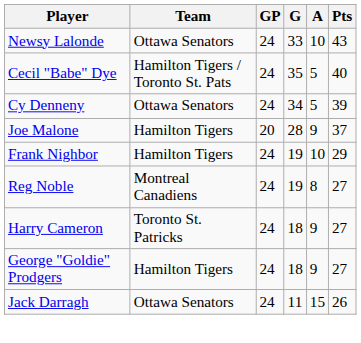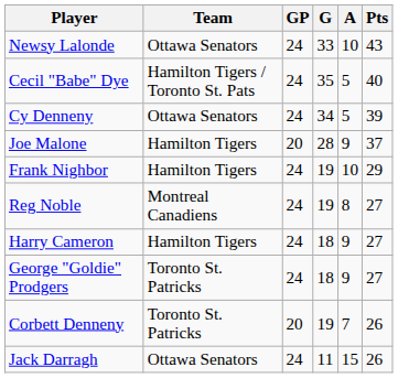 <table class="wikitable">
 <tr>
 <th bgcolor="#DDDDFF" width="125">Player</th>
 <th bgcolor="#DDDDFF" width="125">Team</th>
 <th bgcolor="#DDDDFF" width="5">GP</th>
 <th bgcolor="#DDDDFF" width="5">G</th>
 <th bgcolor="#DDDDFF" width="5">A</th>
 <th bgcolor="#DDDDFF" width="5">Pts</th>
 </tr>
 <tr>
 <td><a href='#'>Newsy Lalonde</a></td>
 <td>Ottawa Senators</td>
 <td>24</td>
 <td>33</td>
 <td>10</td>
 <td>43</td>
 </tr>
 <tr>
 <td><a href='#'>Cecil "Babe" Dye</a></td>
 <td>Hamilton Tigers / Toronto St. Pats</td>
 <td>24</td>
 <td>35</td>
 <td>5</td>
 <td>40</td>
 </tr>
 <tr>
 <td><a href='#'>Cy Denneny</a></td>
 <td>Ottawa Senators</td>
 <td>24</td>
 <td>34</td>
 <td>5</td>
 <td>39</td>
 </tr>
 <tr>
 <td><a href='#'>Joe Malone</a></td>
 <td>Hamilton Tigers</td>
 <td>20</td>
 <td>28</td>
 <td>9</td>
 <td>37</td>
 </tr>
 <tr>
 <td><a href='#'>Frank Nighbor</a></td>
 <td>Hamilton Tigers</td>
 <td>24</td>
 <td>19</td>
 <td>10</td>
 <td>29</td>
 </tr>
 <tr>
 <td><a href='#'>Reg Noble</a></td>
 <td>Montreal Canadiens</td>
 <td>24</td>
 <td>19</td>
 <td>8</td>
 <td>27</td>
 </tr>
 <tr>
 <td><a href='#'>Harry Cameron</a></td>
+<td>Hamilton Tigers</td>
+<td>24</td>
+<td>18</td>
+<td>9</td>
+<td>27</td>
+</tr>
+<tr>
+<td><a href='#'>George "Goldie" Prodgers</a></td>
 <td>Toronto St. Patricks</td>
 <td>24</td>
 <td>18</td>
 <td>9</td>
 <td>27</td>
 </tr>
 <tr>
-<td><a href='#'>George "Goldie" Prodgers</a></td>
-<td>Hamilton Tigers</td>
-<td>24</td>
-<td>18</td>
-<td>9</td>
-<td>27</td>
+<td><a href='#'>Corbett Denneny</a></td>
+<td>Toronto St. Patricks</td>
+<td>20</td>
+<td>19</td>
+<td>7</td>
+<td>26</td>
 </tr>
 <tr>
 <td><a href='#'>Jack Darragh</a></td>
 <td>Ottawa Senators</td>
 <td>24</td>
 <td>11</td>
 <td>15</td>
 <td>26</td>
 </tr>
 </table>
